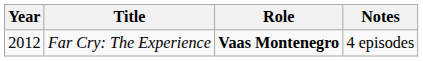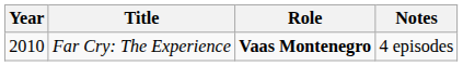 <table class="wikitable sortable">
 <tr>
 <th>Year</th>
 <th>Title</th>
 <th>Role</th>
 <th class="unsortable">Notes</th>
 </tr>
 <tr>
-<td>2012</td>
+<td>2010</td>
 <td><em>Far Cry: The Experience</em></td>
 <td><strong>Vaas Montenegro</strong></td>
 <td>4 episodes</td>
 </tr>
 </table>
